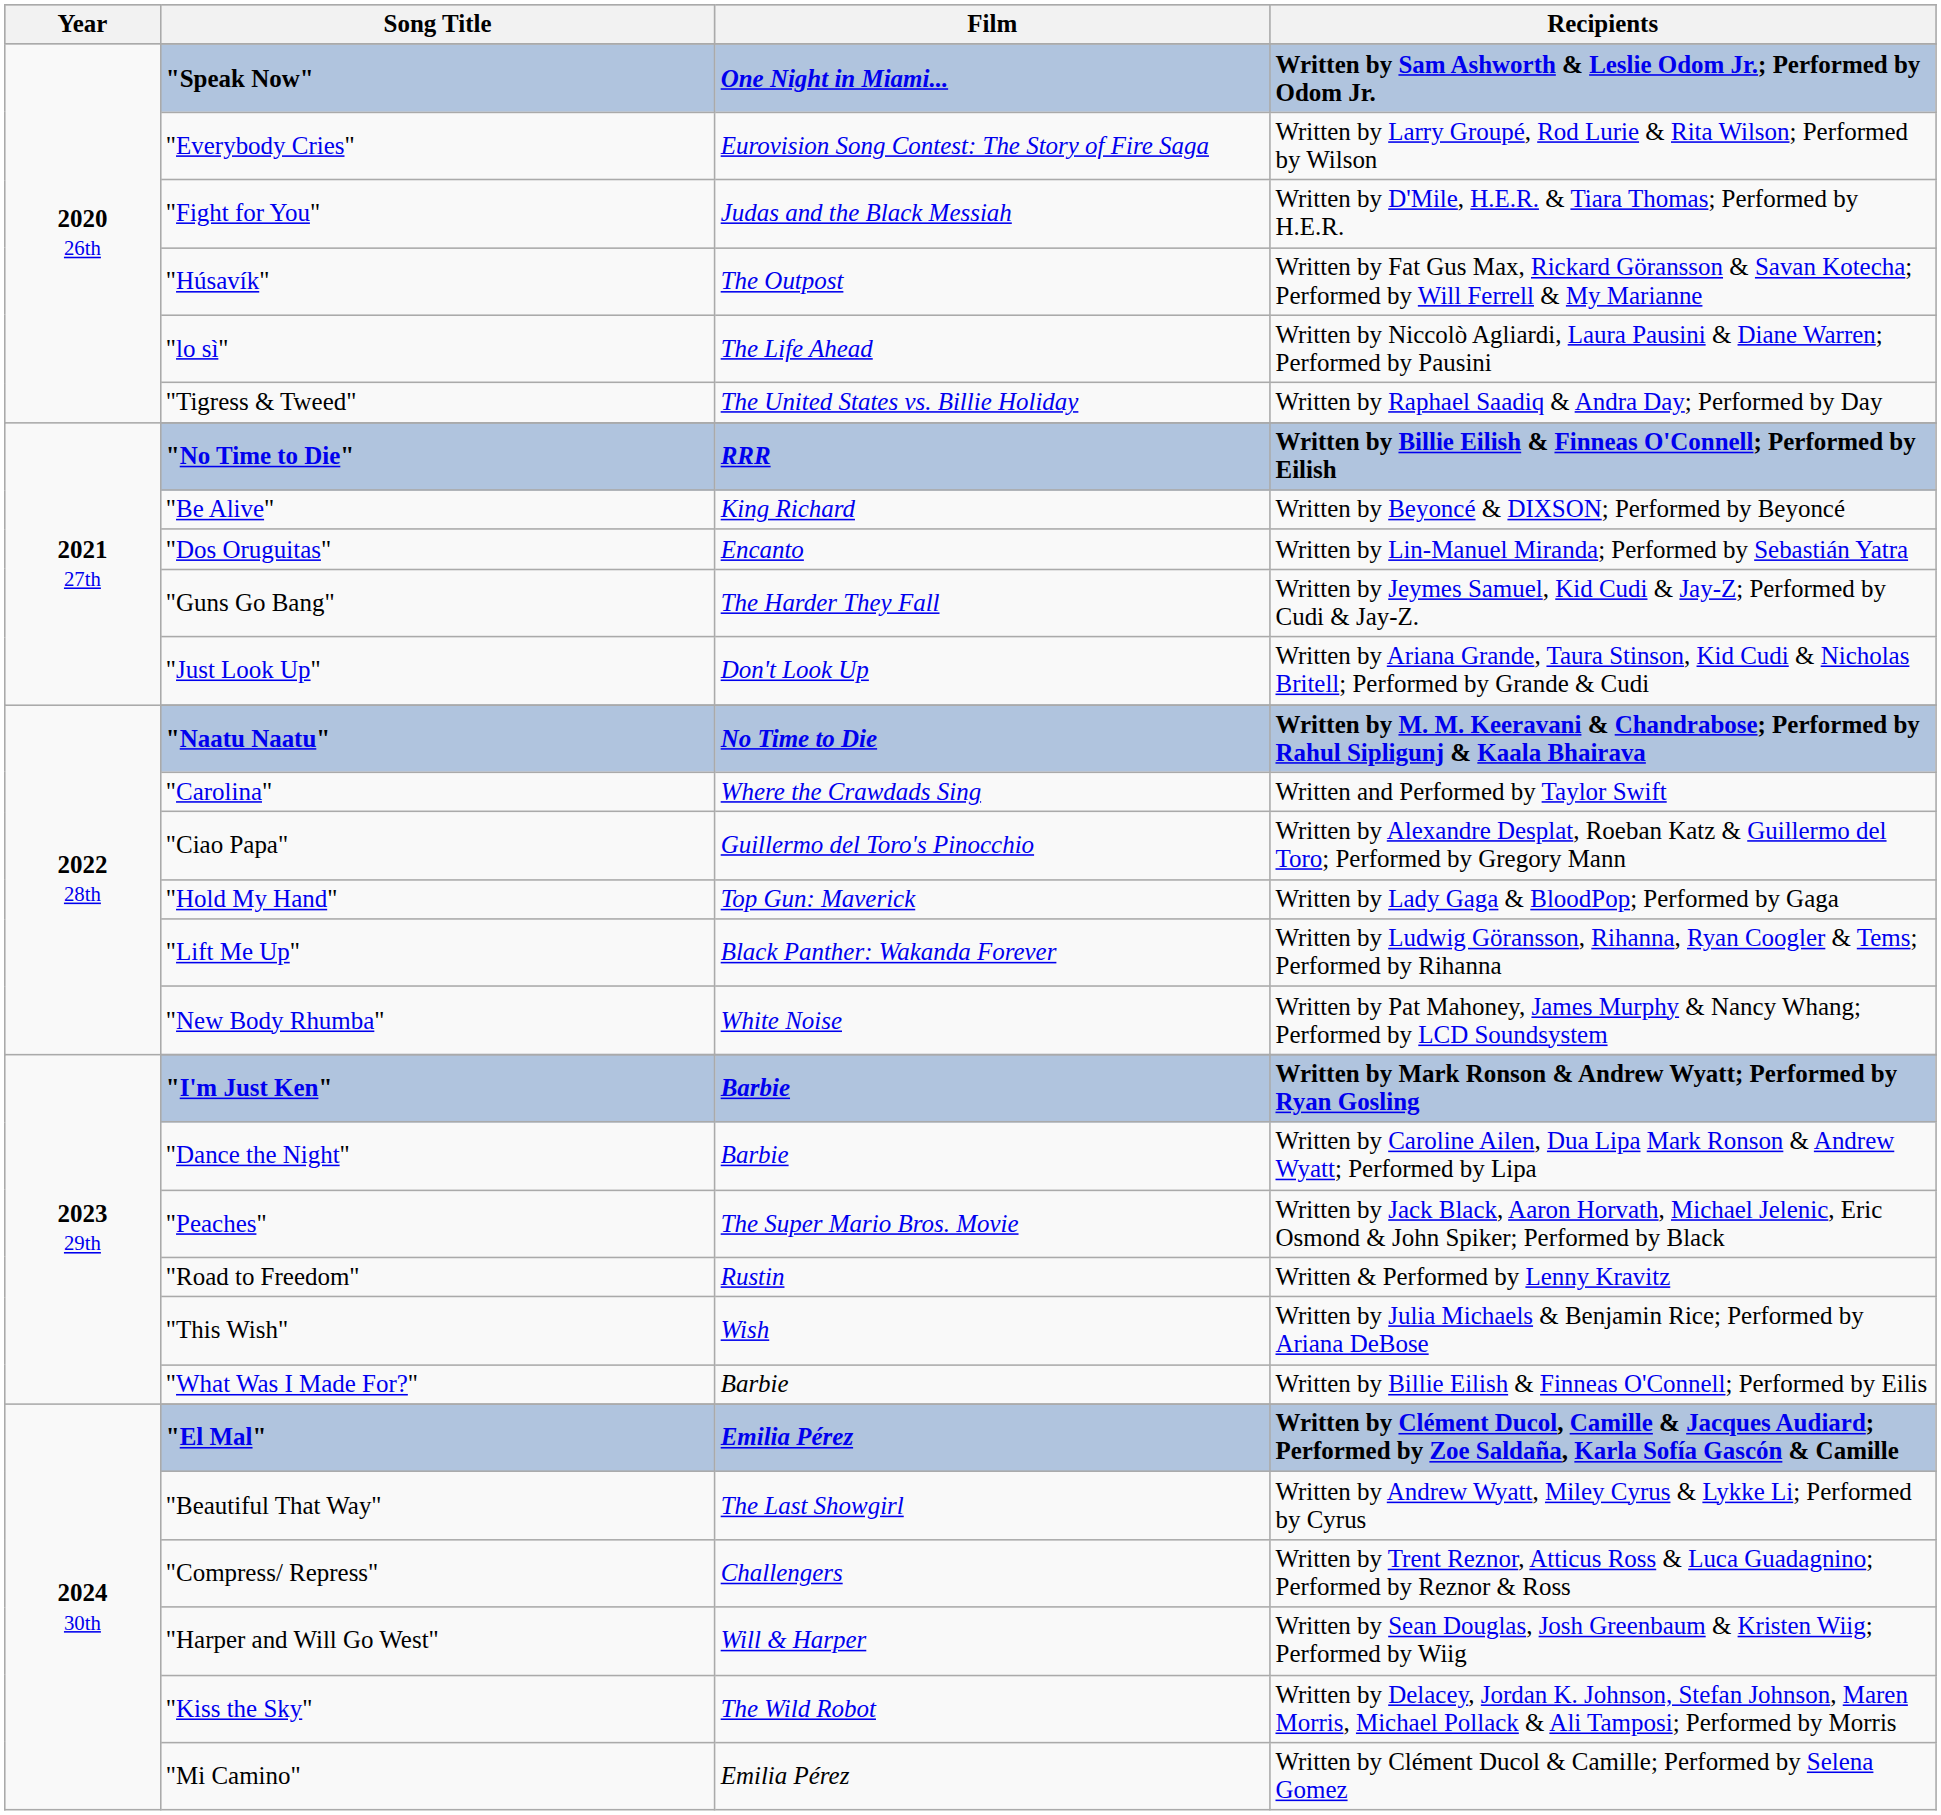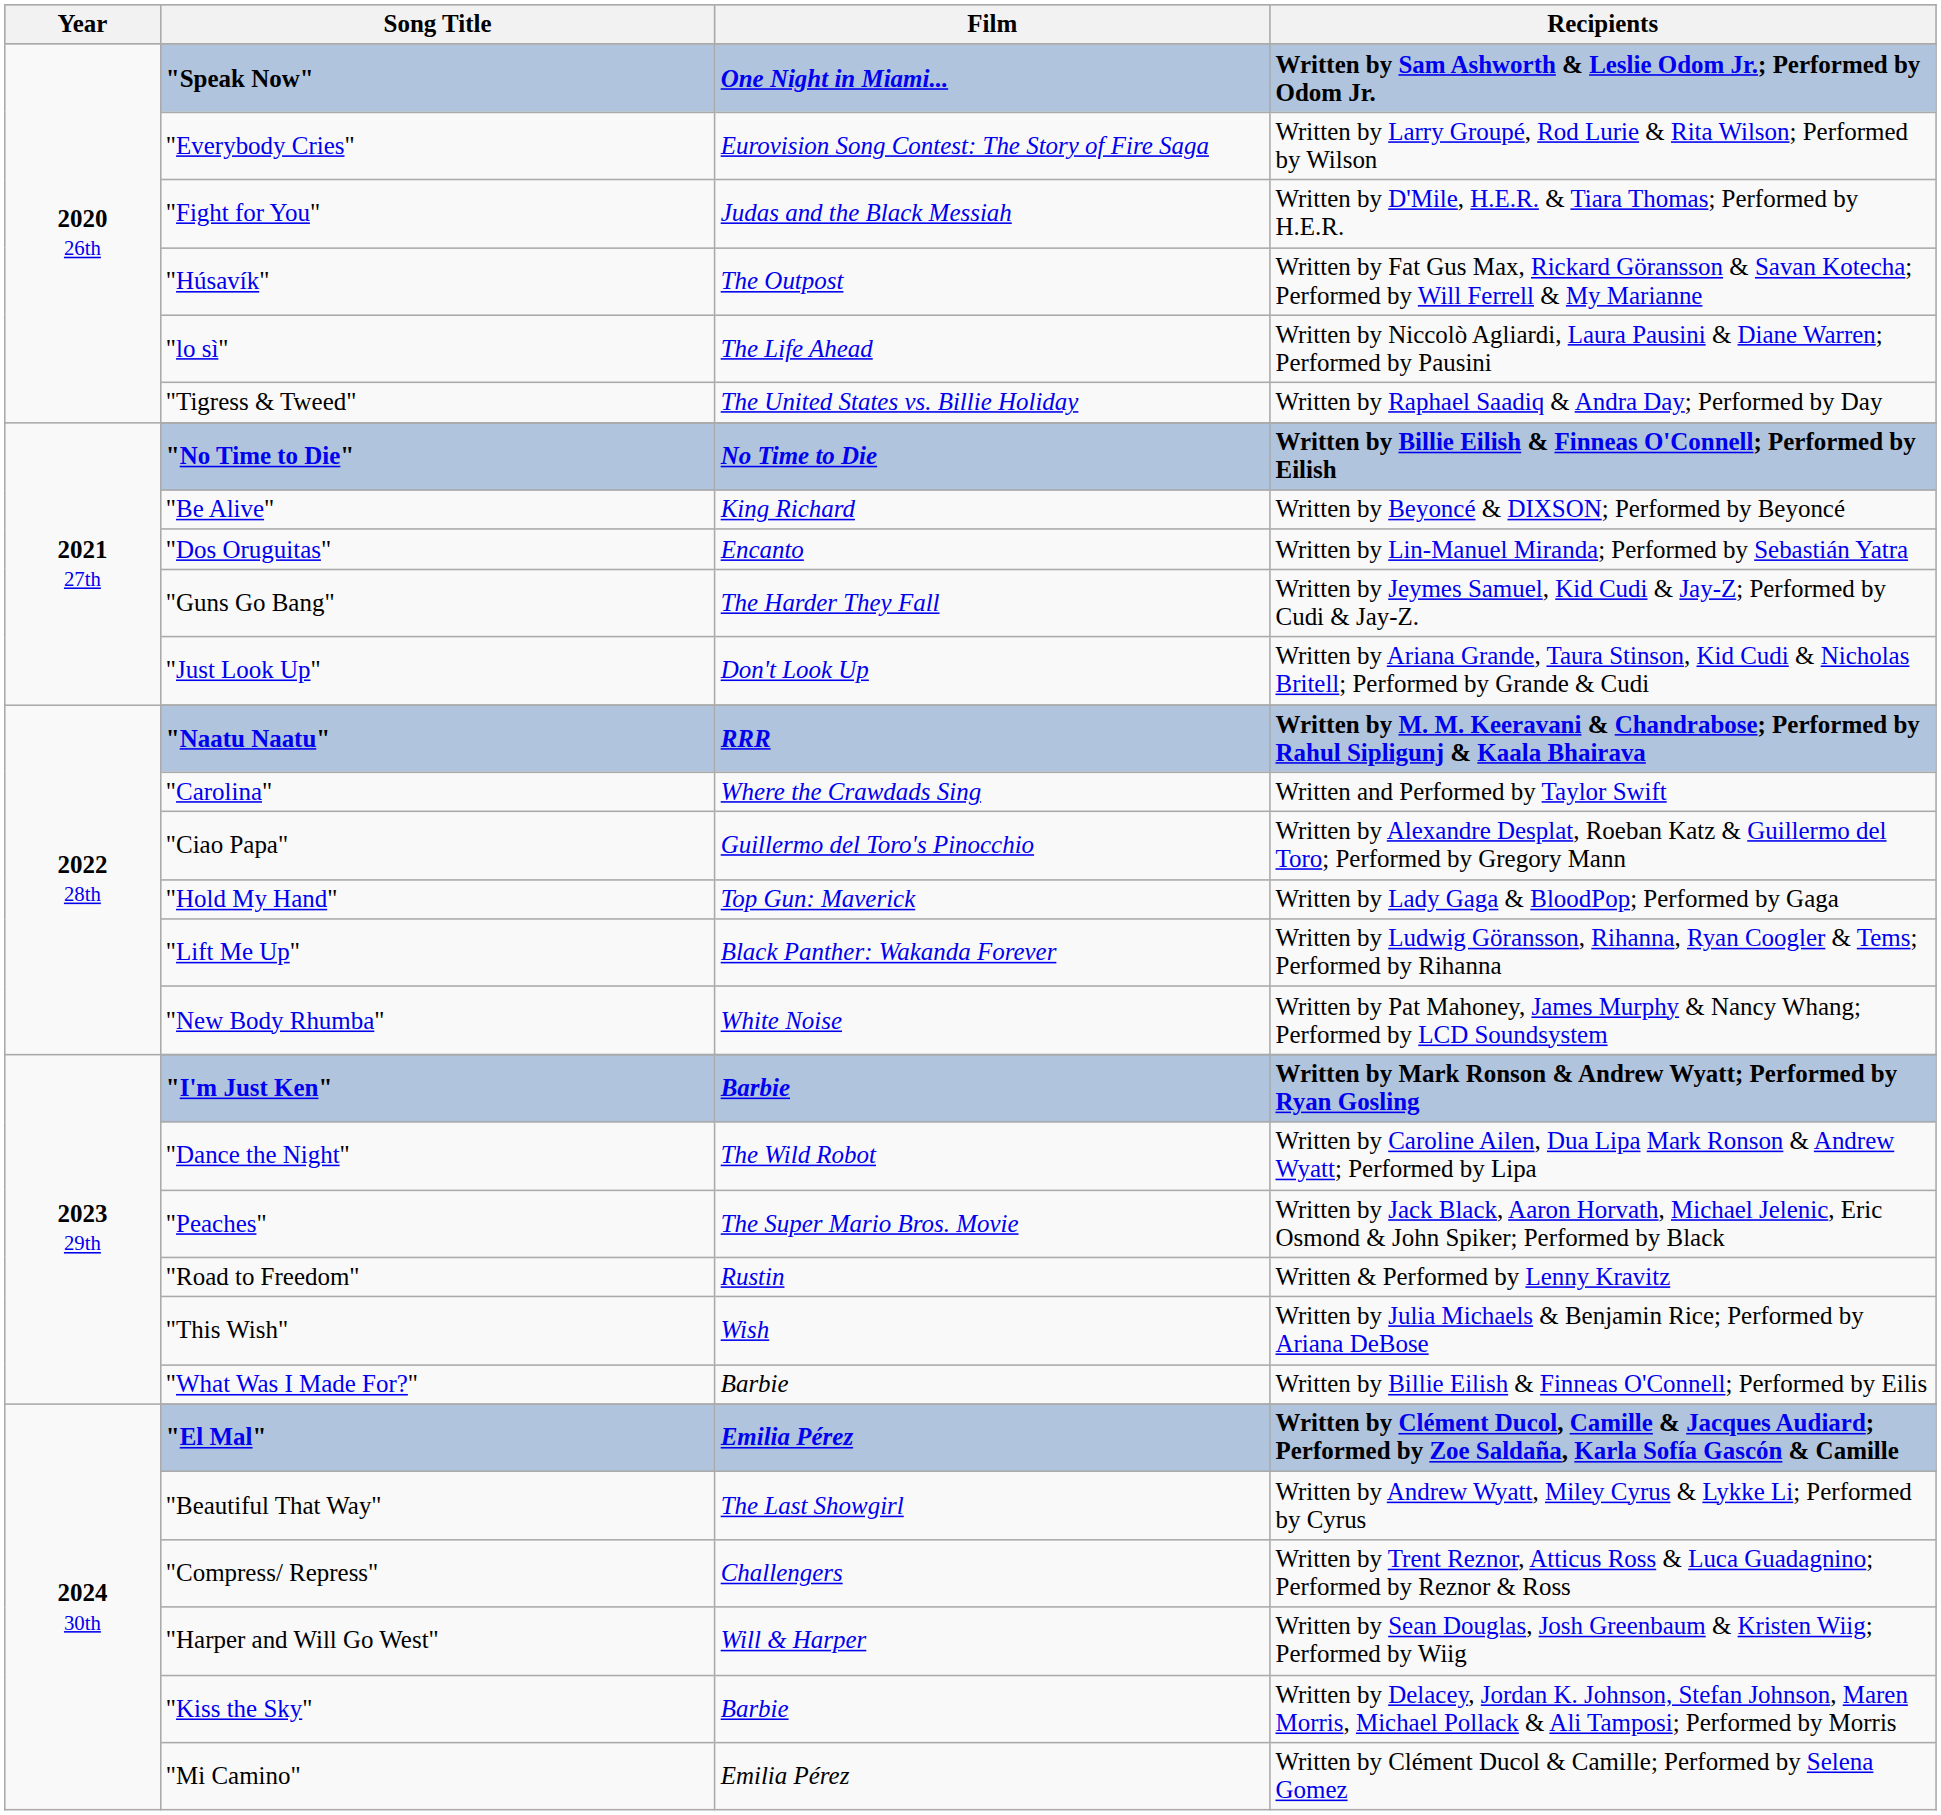 <table class="wikitable" style="width:98%;">
 <tr style="background:#bebebe;">
 <th style="width:7%;">Year</th>
 <th style="width:25%;">Song Title</th>
 <th style="width:25%;">Film</th>
 <th style="width:30%;">Recipients</th>
 </tr>
 <tr>
 <td rowspan=7 style="text-align:center"><strong>2020</strong><br><small><a href='#'>26th</a></small><br></td>
 </tr>
 <tr style="background:#B0C4DE;">
 <td><strong>"Speak Now"</strong></td>
 <td><strong><em><a href='#'>One Night in Miami...</a></em></strong></td>
 <td><strong>Written by <a href='#'>Sam Ashworth</a> & <a href='#'>Leslie Odom Jr.</a>; Performed by Odom Jr.</strong></td>
 </tr>
 <tr>
 <td>"<a href='#'>Everybody Cries</a>"</td>
 <td><em><a href='#'>Eurovision Song Contest: The Story of Fire Saga</a></em></td>
 <td>Written by <a href='#'>Larry Groupé</a>, <a href='#'>Rod Lurie</a> & <a href='#'>Rita Wilson</a>; Performed by Wilson</td>
 </tr>
 <tr>
 <td>"<a href='#'>Fight for You</a>"</td>
 <td><em><a href='#'>Judas and the Black Messiah</a></em></td>
 <td>Written by <a href='#'>D'Mile</a>, <a href='#'>H.E.R.</a> & <a href='#'>Tiara Thomas</a>; Performed by H.E.R.</td>
 </tr>
 <tr>
 <td>"<a href='#'>Húsavík</a>"</td>
 <td><em><a href='#'>The Outpost</a></em></td>
 <td>Written by Fat Gus Max, <a href='#'>Rickard Göransson</a> & <a href='#'>Savan Kotecha</a>; Performed by <a href='#'>Will Ferrell</a> & <a href='#'>My Marianne</a></td>
 </tr>
 <tr>
 <td>"<a href='#'>lo sì</a>"</td>
 <td><em><a href='#'>The Life Ahead</a></em></td>
 <td>Written by Niccolò Agliardi, <a href='#'>Laura Pausini</a> & <a href='#'>Diane Warren</a>; Performed by Pausini</td>
 </tr>
 <tr>
 <td>"Tigress & Tweed"</td>
 <td><em><a href='#'>The United States vs. Billie Holiday</a></em></td>
 <td>Written by <a href='#'>Raphael Saadiq</a> & <a href='#'>Andra Day</a>; Performed by Day</td>
 </tr>
 <tr>
 <td rowspan=6 style="text-align:center"><strong>2021</strong><br><small><a href='#'>27th</a></small><br></td>
 </tr>
 <tr style="background:#B0C4DE;">
 <td><strong>"<a href='#'>No Time to Die</a>"</strong></td>
-<td><strong><em><a href='#'>RRR</a></em></strong></td>
+<td><strong><em><a href='#'>No Time to Die</a></em></strong></td>
 <td><strong>Written by <a href='#'>Billie Eilish</a> & <a href='#'>Finneas O'Connell</a>; Performed by Eilish</strong></td>
 </tr>
 <tr>
 <td>"<a href='#'>Be Alive</a>"</td>
 <td><em><a href='#'>King Richard</a></em></td>
 <td>Written by <a href='#'>Beyoncé</a> & <a href='#'>DIXSON</a>; Performed by Beyoncé</td>
 </tr>
 <tr>
 <td>"<a href='#'>Dos Oruguitas</a>"</td>
 <td><em><a href='#'>Encanto</a></em></td>
 <td>Written by <a href='#'>Lin-Manuel Miranda</a>; Performed by <a href='#'>Sebastián Yatra</a></td>
 </tr>
 <tr>
 <td>"Guns Go Bang"</td>
 <td><em><a href='#'>The Harder They Fall</a></em></td>
 <td>Written by <a href='#'>Jeymes Samuel</a>, <a href='#'>Kid Cudi</a> & <a href='#'>Jay-Z</a>; Performed by Cudi & Jay-Z.</td>
 </tr>
 <tr>
 <td>"<a href='#'>Just Look Up</a>"</td>
 <td><em><a href='#'>Don't Look Up</a></em></td>
 <td>Written by <a href='#'>Ariana Grande</a>, <a href='#'>Taura Stinson</a>, <a href='#'>Kid Cudi</a> & <a href='#'>Nicholas Britell</a>; Performed by Grande & Cudi</td>
 </tr>
 <tr>
 <td rowspan=7 style="text-align:center"><strong>2022</strong><br><small><a href='#'>28th</a></small><br></td>
 </tr>
 <tr style="background:#B0C4DE;">
 <td><strong>"<a href='#'>Naatu Naatu</a>"</strong></td>
-<td><strong><em><a href='#'>No Time to Die</a></em></strong></td>
+<td><strong><em><a href='#'>RRR</a></em></strong></td>
 <td><strong>Written by <a href='#'>M. M. Keeravani</a> & <a href='#'>Chandrabose</a>; Performed by <a href='#'>Rahul Sipligunj</a> & <a href='#'>Kaala Bhairava</a></strong></td>
 </tr>
 <tr>
 <td>"<a href='#'>Carolina</a>"</td>
 <td><em><a href='#'>Where the Crawdads Sing</a></em></td>
 <td>Written and Performed by <a href='#'>Taylor Swift</a></td>
 </tr>
 <tr>
 <td>"Ciao Papa"</td>
 <td><em><a href='#'>Guillermo del Toro's Pinocchio</a></em></td>
 <td>Written by <a href='#'>Alexandre Desplat</a>, Roeban Katz & <a href='#'>Guillermo del Toro</a>; Performed by Gregory Mann</td>
 </tr>
 <tr>
 <td>"<a href='#'>Hold My Hand</a>"</td>
 <td><em><a href='#'>Top Gun: Maverick</a></em></td>
 <td>Written by <a href='#'>Lady Gaga</a> & <a href='#'>BloodPop</a>; Performed by Gaga</td>
 </tr>
 <tr>
 <td>"<a href='#'>Lift Me Up</a>"</td>
 <td><em><a href='#'>Black Panther: Wakanda Forever</a></em></td>
 <td>Written by <a href='#'>Ludwig Göransson</a>, <a href='#'>Rihanna</a>, <a href='#'>Ryan Coogler</a> & <a href='#'>Tems</a>; Performed by Rihanna</td>
 </tr>
 <tr>
 <td>"<a href='#'>New Body Rhumba</a>"</td>
 <td><em><a href='#'>White Noise</a></em></td>
 <td>Written by Pat Mahoney, <a href='#'>James Murphy</a> & Nancy Whang; Performed by <a href='#'>LCD Soundsystem</a></td>
 </tr>
 <tr>
 <td rowspan=7 style="text-align:center"><strong>2023</strong><br><small><a href='#'>29th</a></small><br></td>
 </tr>
 <tr style="background:#B0C4DE;">
 <td><strong>"<a href='#'>I'm Just Ken</a>"</strong></td>
 <td><strong><em><a href='#'>Barbie</a></em></strong></td>
 <td><strong>Written by Mark Ronson & Andrew Wyatt; Performed by <a href='#'>Ryan Gosling</a></strong></td>
 </tr>
 <tr>
 <td>"<a href='#'>Dance the Night</a>"</td>
-<td><em><a href='#'>Barbie</a></em></td>
+<td><em><a href='#'>The Wild Robot</a></em></td>
 <td>Written by <a href='#'>Caroline Ailen</a>, <a href='#'>Dua Lipa</a> <a href='#'>Mark Ronson</a> & <a href='#'>Andrew Wyatt</a>; Performed by Lipa</td>
 </tr>
 <tr>
 <td>"<a href='#'>Peaches</a>"</td>
 <td><em><a href='#'>The Super Mario Bros. Movie</a></em></td>
 <td>Written by <a href='#'>Jack Black</a>, <a href='#'>Aaron Horvath</a>, <a href='#'>Michael Jelenic</a>, Eric Osmond & John Spiker; Performed by Black</td>
 </tr>
 <tr>
 <td>"Road to Freedom"</td>
 <td><em><a href='#'>Rustin</a></em></td>
 <td>Written & Performed by <a href='#'>Lenny Kravitz</a></td>
 </tr>
 <tr>
 <td>"This Wish"</td>
 <td><em><a href='#'>Wish</a></em></td>
 <td>Written by <a href='#'>Julia Michaels</a> & Benjamin Rice; Performed by <a href='#'>Ariana DeBose</a></td>
 </tr>
 <tr>
 <td>"<a href='#'>What Was I Made For?</a>"</td>
 <td><em>Barbie</em></td>
 <td>Written by <a href='#'>Billie Eilish</a> & <a href='#'>Finneas O'Connell</a>; Performed by Eilis</td>
 </tr>
 <tr>
 <td rowspan=7 style="text-align:center"><strong>2024</strong><br><small><a href='#'>30th</a></small><br></td>
 </tr>
 <tr style="background:#B0C4DE;">
 <td><strong>"<a href='#'>El Mal</a>"</strong></td>
 <td><strong><em><a href='#'>Emilia Pérez</a></em></strong></td>
 <td><strong>Written by <a href='#'>Clément Ducol</a>, <a href='#'>Camille</a> & <a href='#'>Jacques Audiard</a>; Performed by <a href='#'>Zoe Saldaña</a>, <a href='#'>Karla Sofía Gascón</a> & Camille</strong></td>
 </tr>
 <tr>
 <td>"Beautiful That Way"</td>
 <td><em><a href='#'>The Last Showgirl</a></em></td>
 <td>Written by <a href='#'>Andrew Wyatt</a>, <a href='#'>Miley Cyrus</a> & <a href='#'>Lykke Li</a>; Performed by Cyrus</td>
 </tr>
 <tr>
 <td>"Compress/ Repress"</td>
 <td><em><a href='#'>Challengers</a></em></td>
 <td>Written by <a href='#'>Trent Reznor</a>, <a href='#'>Atticus Ross</a> & <a href='#'>Luca Guadagnino</a>; Performed by Reznor & Ross</td>
 </tr>
 <tr>
 <td>"Harper and Will Go West"</td>
 <td><em><a href='#'>Will & Harper</a></em></td>
 <td>Written by <a href='#'>Sean Douglas</a>, <a href='#'>Josh Greenbaum</a> & <a href='#'>Kristen Wiig</a>; Performed by Wiig</td>
 </tr>
 <tr>
 <td>"<a href='#'>Kiss the Sky</a>"</td>
-<td><em><a href='#'>The Wild Robot</a></em></td>
+<td><em><a href='#'>Barbie</a></em></td>
 <td>Written by <a href='#'>Delacey</a>, <a href='#'>Jordan K. Johnson, Stefan Johnson</a>, <a href='#'>Maren Morris</a>, <a href='#'>Michael Pollack</a> & <a href='#'>Ali Tamposi</a>; Performed by Morris</td>
 </tr>
 <tr>
 <td>"Mi Camino"</td>
 <td><em>Emilia Pérez</em></td>
 <td>Written by Clément Ducol & Camille; Performed by <a href='#'>Selena Gomez</a></td>
 </tr>
 </table>
